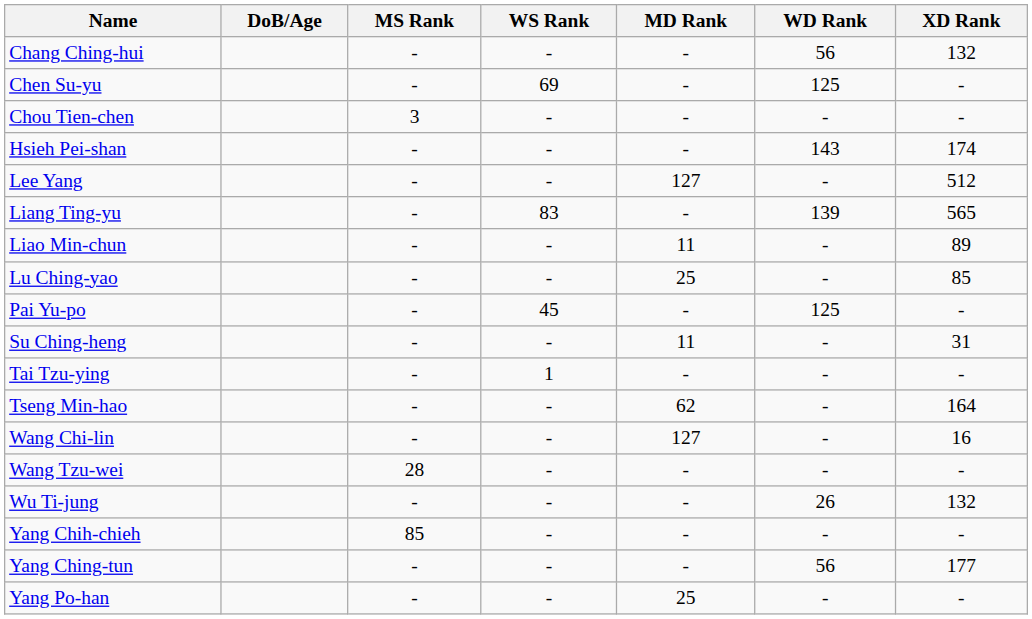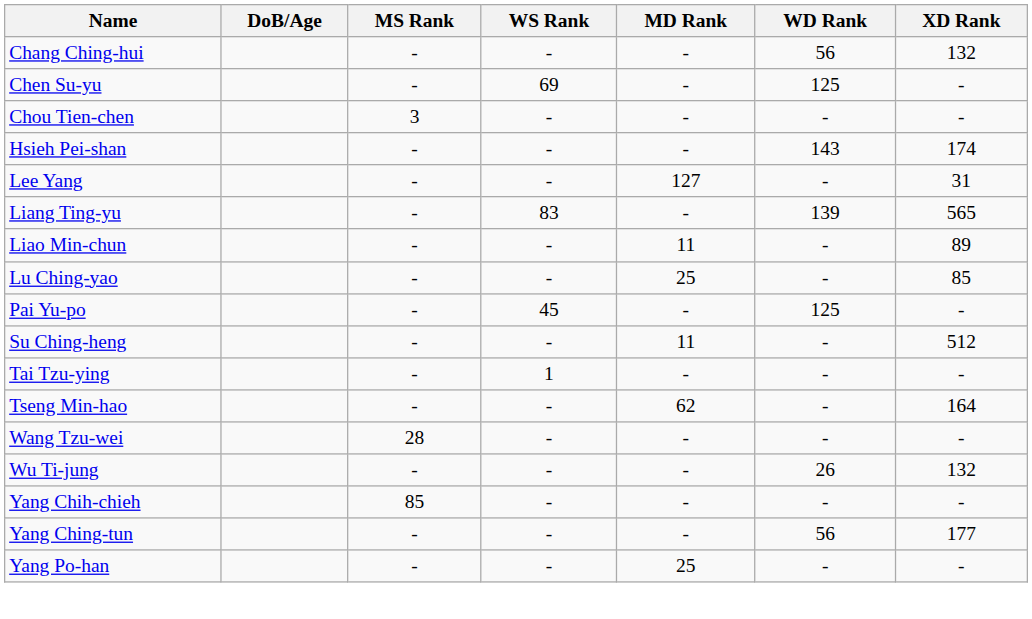 <table class="wikitable"  style="width:800px; font-size:95%; text-align:center">
 <tr>
 <th align="left">Name</th>
 <th align="left">DoB/Age</th>
 <th align="left">MS Rank</th>
 <th align="left">WS Rank</th>
 <th align="left">MD Rank</th>
 <th align="left">WD Rank</th>
 <th align="left">XD Rank</th>
 </tr>
 <tr>
 <td align="left"><a href='#'>Chang Ching-hui</a></td>
 <td align="left"></td>
 <td>-</td>
 <td>-</td>
 <td>-</td>
 <td>56</td>
 <td>132</td>
 </tr>
 <tr>
 <td align="left"><a href='#'>Chen Su-yu</a></td>
 <td align="left"></td>
 <td>-</td>
 <td>69</td>
 <td>-</td>
 <td>125</td>
 <td>-</td>
 </tr>
 <tr>
 <td align="left"><a href='#'>Chou Tien-chen</a></td>
 <td align="left"></td>
 <td>3</td>
 <td>-</td>
 <td>-</td>
 <td>-</td>
 <td>-</td>
 </tr>
 <tr>
 <td align="left"><a href='#'>Hsieh Pei-shan</a></td>
 <td align="left"></td>
 <td>-</td>
 <td>-</td>
 <td>-</td>
 <td>143</td>
 <td>174</td>
 </tr>
 <tr>
 <td align="left"><a href='#'>Lee Yang</a></td>
 <td align="left"></td>
 <td>-</td>
 <td>-</td>
 <td>127</td>
 <td>-</td>
-<td>512</td>
+<td>31</td>
 </tr>
 <tr>
 <td align="left"><a href='#'>Liang Ting-yu</a></td>
 <td align="left"></td>
 <td>-</td>
 <td>83</td>
 <td>-</td>
 <td>139</td>
 <td>565</td>
 </tr>
 <tr>
 <td align="left"><a href='#'>Liao Min-chun</a></td>
 <td align="left"></td>
 <td>-</td>
 <td>-</td>
 <td>11</td>
 <td>-</td>
 <td>89</td>
 </tr>
 <tr>
 <td align="left"><a href='#'>Lu Ching-yao</a></td>
 <td align="left"></td>
 <td>-</td>
 <td>-</td>
 <td>25</td>
 <td>-</td>
 <td>85</td>
 </tr>
 <tr>
 <td align="left"><a href='#'>Pai Yu-po</a></td>
 <td align="left"></td>
 <td>-</td>
 <td>45</td>
 <td>-</td>
 <td>125</td>
 <td>-</td>
 </tr>
 <tr>
 <td align="left"><a href='#'>Su Ching-heng</a></td>
 <td align="left"></td>
 <td>-</td>
 <td>-</td>
 <td>11</td>
 <td>-</td>
-<td>31</td>
+<td>512</td>
 </tr>
 <tr>
 <td align="left"><a href='#'>Tai Tzu-ying</a></td>
 <td align="left"></td>
 <td>-</td>
 <td>1</td>
 <td>-</td>
 <td>-</td>
 <td>-</td>
 </tr>
 <tr>
 <td align="left"><a href='#'>Tseng Min-hao</a></td>
 <td align="left"></td>
 <td>-</td>
 <td>-</td>
 <td>62</td>
 <td>-</td>
 <td>164</td>
-</tr>
-<tr>
-<td align="left"><a href='#'>Wang Chi-lin</a></td>
-<td align="left"></td>
-<td>-</td>
-<td>-</td>
-<td>127</td>
-<td>-</td>
-<td>16</td>
 </tr>
 <tr>
 <td align="left"><a href='#'>Wang Tzu-wei</a></td>
 <td align="left"></td>
 <td>28</td>
 <td>-</td>
 <td>-</td>
 <td>-</td>
 <td>-</td>
 </tr>
 <tr>
 <td align="left"><a href='#'>Wu Ti-jung</a></td>
 <td align="left"></td>
 <td>-</td>
 <td>-</td>
 <td>-</td>
 <td>26</td>
 <td>132</td>
 </tr>
 <tr>
 <td align="left"><a href='#'>Yang Chih-chieh</a></td>
 <td align="left"></td>
 <td>85</td>
 <td>-</td>
 <td>-</td>
 <td>-</td>
 <td>-</td>
 </tr>
 <tr>
 <td align="left"><a href='#'>Yang Ching-tun</a></td>
 <td align="left"></td>
 <td>-</td>
 <td>-</td>
 <td>-</td>
 <td>56</td>
 <td>177</td>
 </tr>
 <tr>
 <td align="left"><a href='#'>Yang Po-han</a></td>
 <td align="left"></td>
 <td>-</td>
 <td>-</td>
 <td>25</td>
 <td>-</td>
 <td>-</td>
 </tr>
 </table>
